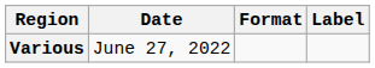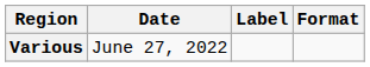 <table class="wikitable plainrowheaders">
 <tr>
 <th scope="col">Region</th>
 <th scope="col">Date</th>
+<th scope="col">Label</th>
 <th scope="col">Format</th>
-<th scope="col">Label</th>
 </tr>
 <tr>
 <th scope="row">Various</th>
 <td>June 27, 2022</td>
 <td></td>
 <td></td>
 </tr>
 </table>
